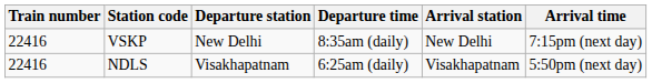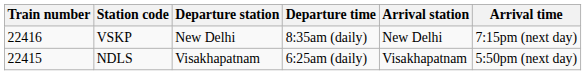 <table class="wikitable">
 <tr>
 <th>Train number</th>
 <th>Station code</th>
 <th>Departure station</th>
 <th>Departure time</th>
 <th>Arrival station</th>
 <th>Arrival time</th>
 </tr>
 <tr>
 <td>22416</td>
 <td>VSKP</td>
 <td>New Delhi</td>
 <td>8:35am (daily)</td>
 <td>New Delhi</td>
 <td>7:15pm (next day)</td>
 </tr>
 <tr>
-<td>22416</td>
+<td>22415</td>
 <td>NDLS</td>
 <td>Visakhapatnam</td>
 <td>6:25am (daily)</td>
 <td>Visakhapatnam</td>
 <td>5:50pm (next day)</td>
 </tr>
 </table>
